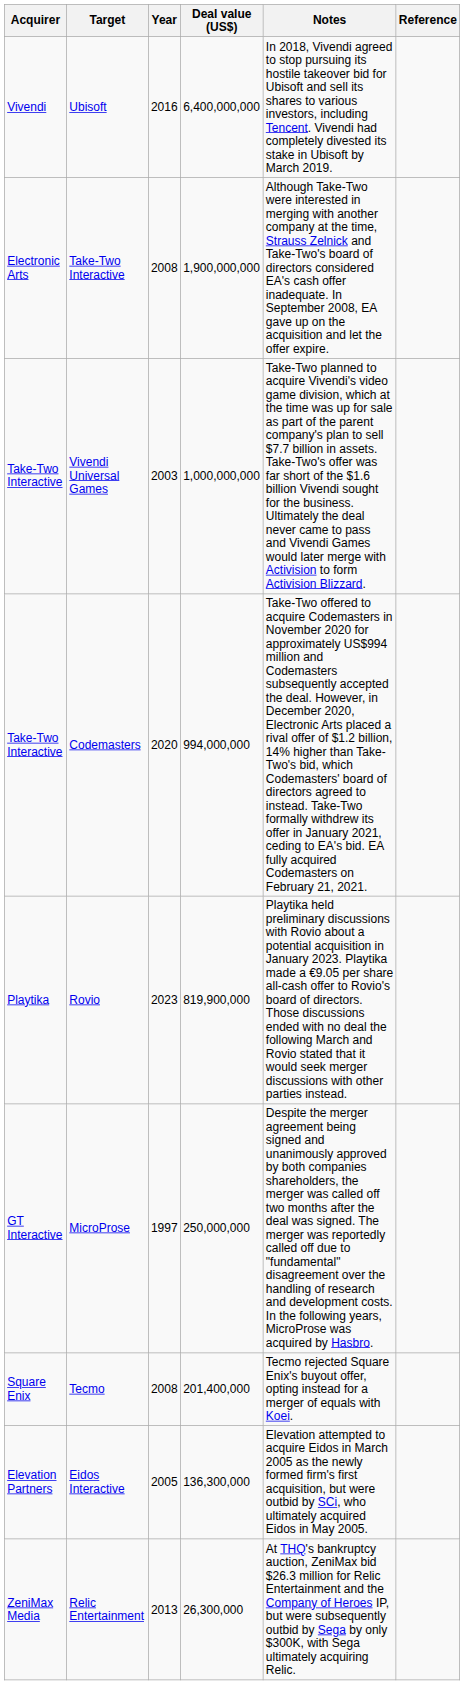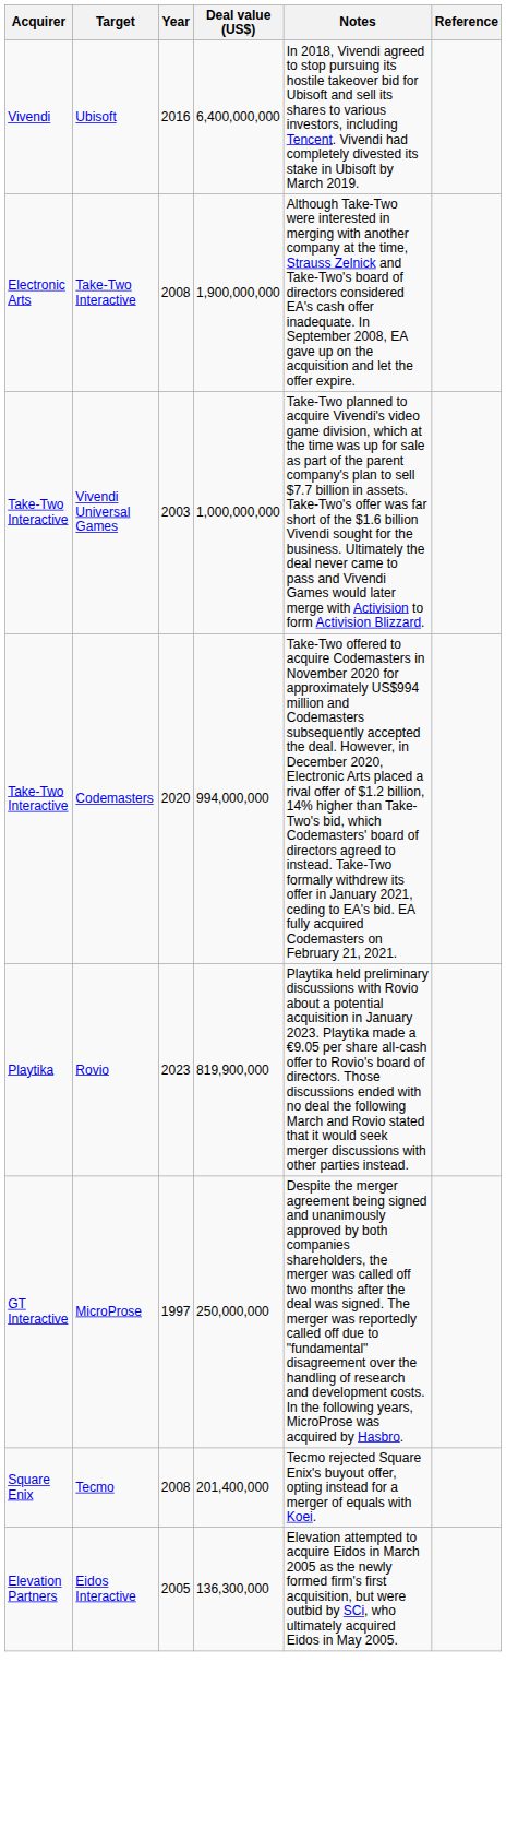 <table class="wikitable sortable">
 <tr>
 <th>Acquirer</th>
 <th>Target</th>
 <th>Year</th>
 <th>Deal value (US$)</th>
 <th>Notes</th>
 <th>Reference</th>
 </tr>
 <tr>
 <td> <a href='#'>Vivendi</a></td>
 <td> <a href='#'>Ubisoft</a></td>
 <td>2016</td>
 <td>6,400,000,000</td>
 <td>In 2018, Vivendi agreed to stop pursuing its hostile takeover bid for Ubisoft and sell its shares to various investors, including <a href='#'>Tencent</a>. Vivendi had completely divested its stake in Ubisoft by March 2019.</td>
 <td></td>
 </tr>
 <tr>
 <td> <a href='#'>Electronic Arts</a></td>
 <td> <a href='#'>Take-Two Interactive</a></td>
 <td>2008</td>
 <td>1,900,000,000</td>
 <td>Although Take-Two were interested in merging with another company at the time, <a href='#'>Strauss Zelnick</a> and Take-Two's board of directors considered EA's cash offer inadequate. In September 2008, EA gave up on the acquisition and let the offer expire.</td>
 <td></td>
 </tr>
 <tr>
 <td> <a href='#'>Take-Two Interactive</a></td>
 <td>  <a href='#'>Vivendi Universal Games</a></td>
 <td>2003</td>
 <td>1,000,000,000</td>
 <td>Take-Two planned to acquire Vivendi's video game division, which at the time was up for sale as part of the parent company's plan to sell $7.7 billion in assets. Take-Two's offer was far short of the $1.6 billion Vivendi sought for the business. Ultimately the deal never came to pass and Vivendi Games would later merge with <a href='#'>Activision</a> to form <a href='#'>Activision Blizzard</a>.</td>
 <td></td>
 </tr>
 <tr>
 <td> <a href='#'>Take-Two Interactive</a></td>
 <td> <a href='#'>Codemasters</a></td>
 <td>2020</td>
 <td>994,000,000</td>
 <td>Take-Two offered to acquire Codemasters in November 2020 for approximately US$994 million and Codemasters subsequently accepted the deal. However, in December 2020, Electronic Arts placed a rival offer of $1.2 billion, 14% higher than Take-Two's bid, which Codemasters' board of directors agreed to instead. Take-Two formally withdrew its offer in January 2021, ceding to EA's bid. EA fully acquired Codemasters on February 21, 2021.</td>
 <td></td>
 </tr>
 <tr>
 <td> <a href='#'>Playtika</a></td>
 <td> <a href='#'>Rovio</a></td>
 <td>2023</td>
 <td>819,900,000</td>
 <td>Playtika held preliminary discussions with Rovio about a potential acquisition in January 2023. Playtika made a €9.05 per share all-cash offer to Rovio's board of directors. Those discussions ended with no deal the following March and Rovio stated that it would seek merger discussions with other parties instead.</td>
 <td></td>
 </tr>
 <tr>
 <td> <a href='#'>GT Interactive</a></td>
 <td> <a href='#'>MicroProse</a></td>
 <td>1997</td>
 <td>250,000,000</td>
 <td>Despite the merger agreement being signed and unanimously approved by both companies shareholders, the merger was called off two months after the deal was signed. The merger was reportedly called off due to "fundamental" disagreement over the handling of research and development costs. In the following years, MicroProse was acquired by <a href='#'>Hasbro</a>.</td>
 <td></td>
 </tr>
 <tr>
 <td> <a href='#'>Square Enix</a></td>
 <td> <a href='#'>Tecmo</a></td>
 <td>2008</td>
 <td>201,400,000</td>
 <td>Tecmo rejected Square Enix's buyout offer, opting instead for a merger of equals with <a href='#'>Koei</a>.</td>
 <td></td>
 </tr>
 <tr>
 <td> <a href='#'>Elevation Partners</a></td>
 <td> <a href='#'>Eidos Interactive</a></td>
 <td>2005</td>
 <td>136,300,000</td>
 <td>Elevation attempted to acquire Eidos in March 2005 as the newly formed firm's first acquisition, but were outbid by <a href='#'>SCi</a>, who ultimately acquired Eidos in May 2005.</td>
 <td></td>
 </tr>
-<tr>
-<td> <a href='#'>ZeniMax Media</a></td>
-<td> <a href='#'>Relic Entertainment</a></td>
-<td>2013</td>
-<td>26,300,000</td>
-<td>At <a href='#'>THQ</a>'s bankruptcy auction, ZeniMax bid $26.3 million for Relic Entertainment and the <a href='#'>Company of Heroes</a> IP, but were subsequently outbid by <a href='#'>Sega</a> by only $300K, with Sega ultimately acquiring Relic.</td>
-<td></td>
-</tr>
 </table>
